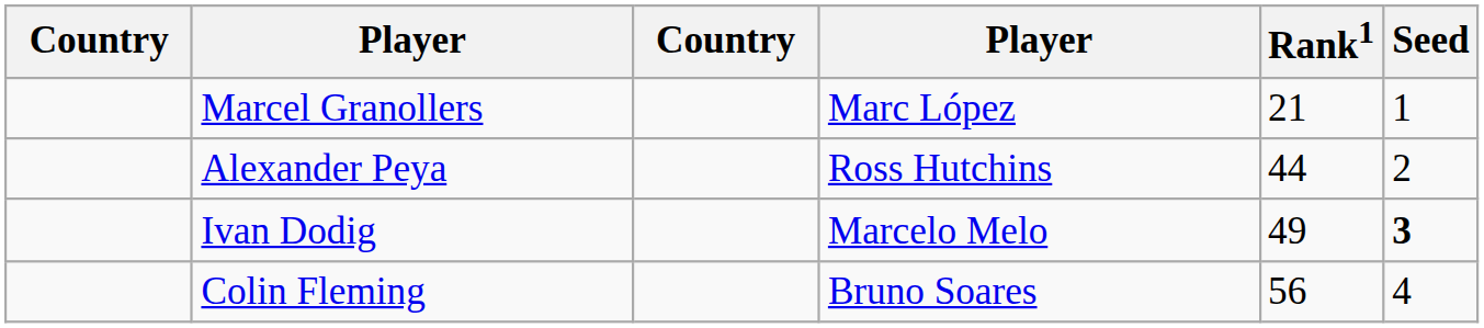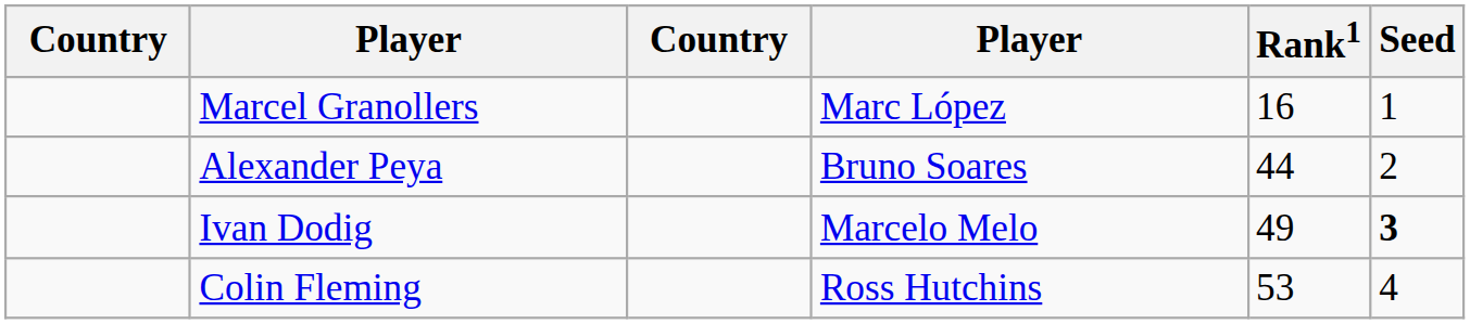 <table class="sortable wikitable">
 <tr>
 <th width="70">Country</th>
 <th width="175">Player</th>
 <th width="70">Country</th>
 <th width="175">Player</th>
 <th>Rank<sup>1</sup></th>
 <th>Seed</th>
 </tr>
 <tr>
 <td></td>
 <td><a href='#'>Marcel Granollers</a></td>
 <td></td>
 <td><a href='#'>Marc López</a></td>
-<td>21</td>
+<td>16</td>
 <td>1</td>
 </tr>
 <tr>
 <td></td>
 <td><a href='#'>Alexander Peya</a></td>
 <td></td>
-<td><a href='#'>Ross Hutchins</a></td>
+<td><a href='#'>Bruno Soares</a></td>
 <td>44</td>
 <td>2</td>
 </tr>
 <tr>
 <td></td>
 <td><a href='#'>Ivan Dodig</a></td>
 <td></td>
 <td><a href='#'>Marcelo Melo</a></td>
 <td>49</td>
 <td><strong>3</strong></td>
 </tr>
 <tr>
 <td></td>
 <td><a href='#'>Colin Fleming</a></td>
 <td></td>
-<td><a href='#'>Bruno Soares</a></td>
-<td>56</td>
+<td><a href='#'>Ross Hutchins</a></td>
+<td>53</td>
 <td>4</td>
 </tr>
 </table>
